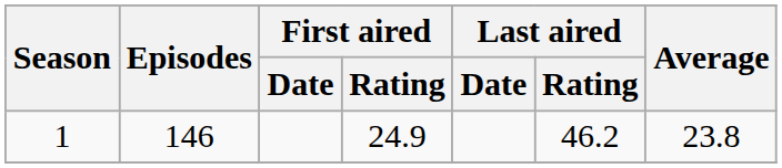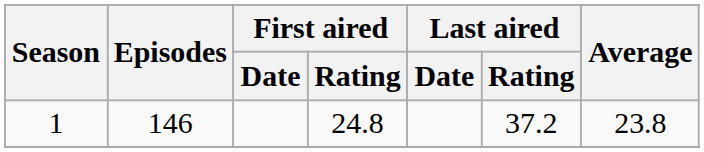 <table class="wikitable" style="text-align: center">
 <tr>
 <th scope="col" rowspan="2">Season</th>
 <th scope="col" rowspan="2" colspan="1">Episodes</th>
 <th scope="col" colspan="2">First aired</th>
 <th scope="col" colspan="2">Last aired</th>
 <th scope="col" rowspan="2" colspan="1">Average</th>
 </tr>
 <tr>
 <th scope="col">Date</th>
 <th scope="col">Rating</th>
 <th scope="col">Date</th>
 <th scope="col">Rating</th>
 </tr>
 <tr>
 <td>1</td>
 <td>146</td>
 <td></td>
-<td>24.9</td>
+<td>24.8</td>
 <td></td>
-<td>46.2</td>
+<td>37.2</td>
 <td>23.8</td>
 </tr>
 <tr>
 </tr>
 </table>
